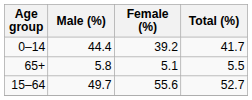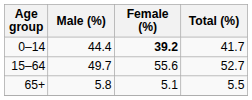 <table class="wikitable">
 <tr>
 <th width="50">Age group</th>
 <th width="80pt">Male (%)</th>
 <th width="80">Female (%)</th>
 <th width="80">Total (%)</th>
 </tr>
 <tr>
 <td align="right">0–14</td>
 <td align="right">44.4</td>
-<td align="right">39.2</td>
+<td align="right"><strong>39.2</strong></td>
 <td align="right">41.7</td>
+</tr>
+<tr>
+<td align="right">15–64</td>
+<td align="right">49.7</td>
+<td align="right">55.6</td>
+<td align="right">52.7</td>
 </tr>
 <tr>
 <td align="right">65+</td>
 <td align="right">5.8</td>
 <td align="right">5.1</td>
 <td align="right">5.5</td>
 </tr>
 <tr>
-<td align="right">15–64</td>
-<td align="right">49.7</td>
-<td align="right">55.6</td>
-<td align="right">52.7</td>
-</tr>
-<tr>
 </tr>
 </table>
